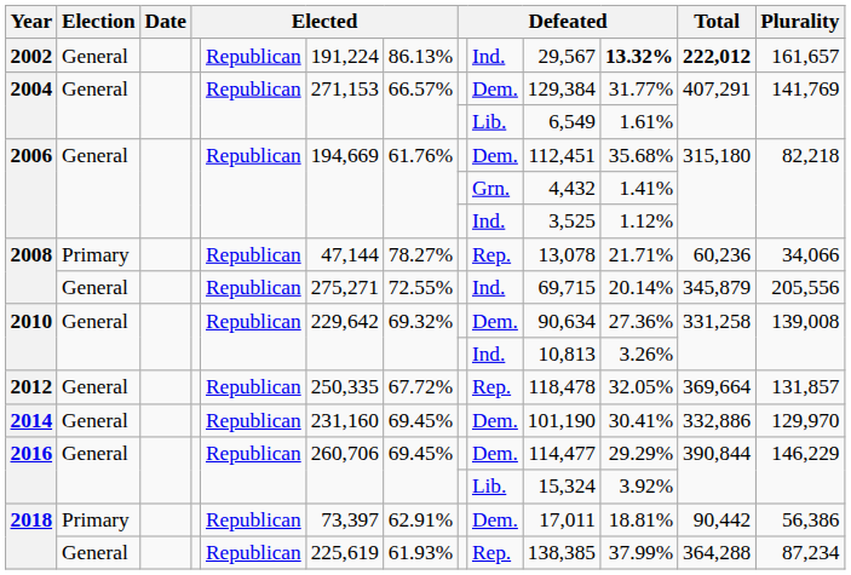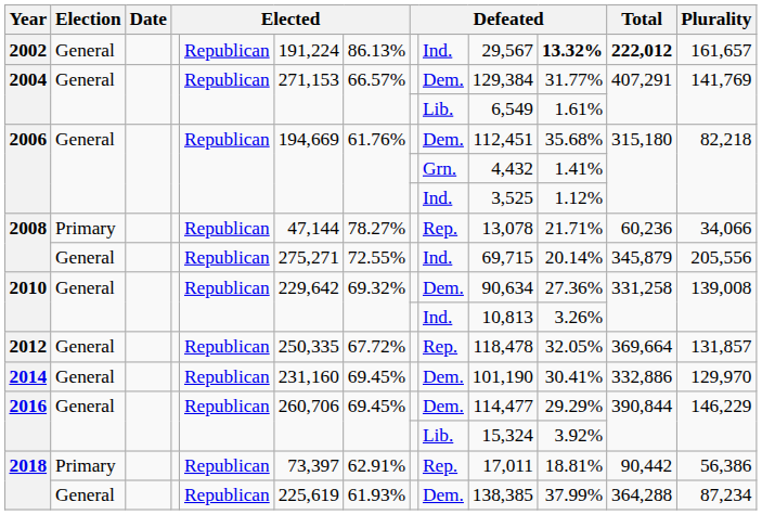 <table class=wikitable>
 <tr>
 <th>Year</th>
 <th>Election</th>
 <th>Date</th>
 <th ! colspan="4">Elected</th>
 <th ! colspan="4">Defeated</th>
 <th>Total</th>
 <th>Plurality</th>
 </tr>
 <tr>
 <th valign="top">2002</th>
 <td valign="top">General</td>
 <td valign="top"></td>
 <td valign="top"></td>
 <td valign="top" ><a href='#'>Republican</a></td>
 <td valign="top" align="right">191,224</td>
 <td valign="top" align="right">86.13%</td>
 <td valign="top"></td>
 <td><a href='#'>Ind.</a></td>
 <td valign="top" align="right">29,567</td>
 <td valign="top" align="right"><strong>13.32%</strong></td>
 <td valign="top" align="right"><strong>222,012</strong></td>
 <td valign="top" align="right">161,657</td>
 </tr>
 <tr>
 <th rowspan="2" valign="top">2004</th>
 <td rowspan="2" valign="top">General</td>
 <td rowspan="2" valign="top"></td>
 <td rowspan="2" valign="top"></td>
 <td rowspan="2" valign="top" ><a href='#'>Republican</a></td>
 <td rowspan="2" valign="top" align="right">271,153</td>
 <td rowspan="2" valign="top" align="right">66.57%</td>
 <td valign="top"></td>
 <td><a href='#'>Dem.</a></td>
 <td valign="top" align="right">129,384</td>
 <td valign="top" align="right">31.77%</td>
 <td rowspan="2" valign="top" align="right">407,291</td>
 <td rowspan="2" valign="top" align="right">141,769</td>
 </tr>
 <tr>
 <td valign="top"></td>
 <td><a href='#'>Lib.</a></td>
 <td valign="top" align="right">6,549</td>
 <td valign="top" align="right">1.61%</td>
 </tr>
 <tr>
 <th rowspan="3" valign="top">2006</th>
 <td rowspan="3" valign="top">General</td>
 <td rowspan="3" valign="top"></td>
 <td rowspan="3" valign="top"></td>
 <td rowspan="3" valign="top" ><a href='#'>Republican</a></td>
 <td rowspan="3" valign="top" align="right">194,669</td>
 <td rowspan="3" valign="top" align="right">61.76%</td>
 <td valign="top"></td>
 <td><a href='#'>Dem.</a></td>
 <td valign="top" align="right">112,451</td>
 <td valign="top" align="right">35.68%</td>
 <td rowspan="3" valign="top" align="right">315,180</td>
 <td rowspan="3" valign="top" align="right">82,218</td>
 </tr>
 <tr>
 <td valign="top"></td>
 <td><a href='#'>Grn.</a></td>
 <td valign="top" align="right">4,432</td>
 <td valign="top" align="right">1.41%</td>
 </tr>
 <tr>
 <td valign="top"></td>
 <td><a href='#'>Ind.</a></td>
 <td valign="top" align="right">3,525</td>
 <td valign="top" align="right">1.12%</td>
 </tr>
 <tr>
 <th rowspan="2" valign="top">2008</th>
 <td valign="top">Primary</td>
 <td valign="top"></td>
 <td valign="top"></td>
 <td valign="top" ><a href='#'>Republican</a></td>
 <td valign="top" align="right">47,144</td>
 <td valign="top" align="right">78.27%</td>
 <td valign="top"></td>
 <td><a href='#'>Rep.</a></td>
 <td valign="top" align="right">13,078</td>
 <td valign="top" align="right">21.71%</td>
 <td valign="top" align="right">60,236</td>
 <td valign="top" align="right">34,066</td>
 </tr>
 <tr>
 <td valign="top">General</td>
 <td valign="top"></td>
 <td valign="top"></td>
 <td valign="top" ><a href='#'>Republican</a></td>
 <td valign="top" align="right">275,271</td>
 <td valign="top" align="right">72.55%</td>
 <td valign="top"></td>
 <td><a href='#'>Ind.</a></td>
 <td valign="top" align="right">69,715</td>
 <td valign="top" align="right">20.14%</td>
 <td valign="top" align="right">345,879</td>
 <td valign="top" align="right">205,556</td>
 </tr>
 <tr>
 <th rowspan="2" valign="top">2010</th>
 <td rowspan="2" valign="top">General</td>
 <td rowspan="2" valign="top"></td>
 <td rowspan="2" valign="top"></td>
 <td rowspan="2" valign="top" ><a href='#'>Republican</a></td>
 <td rowspan="2" valign="top" align="right">229,642</td>
 <td rowspan="2" valign="top" align="right">69.32%</td>
 <td valign="top"></td>
 <td><a href='#'>Dem.</a></td>
 <td valign="top" align="right">90,634</td>
 <td valign="top" align="right">27.36%</td>
 <td rowspan="2" valign="top" align="right">331,258</td>
 <td rowspan="2" valign="top" align="right">139,008</td>
 </tr>
 <tr>
 <td valign="top"></td>
 <td><a href='#'>Ind.</a></td>
 <td valign="top" align="right">10,813</td>
 <td valign="top" align="right">3.26%</td>
 </tr>
 <tr>
 <th valign="top">2012</th>
 <td valign="top">General</td>
 <td valign="top"></td>
 <td valign="top"></td>
 <td valign="top" ><a href='#'>Republican</a></td>
 <td valign="top" align="right">250,335</td>
 <td valign="top" align="right">67.72%</td>
 <td valign="top"></td>
 <td><a href='#'>Rep.</a></td>
 <td valign="top" align="right">118,478</td>
 <td valign="top" align="right">32.05%</td>
 <td valign="top" align="right">369,664</td>
 <td valign="top" align="right">131,857</td>
 </tr>
 <tr>
 <th valign="top"><a href='#'>2014</a></th>
 <td valign="top">General</td>
 <td valign="top"></td>
 <td valign="top"></td>
 <td valign="top" ><a href='#'>Republican</a></td>
 <td valign="top" align="right">231,160</td>
 <td valign="top" align="right">69.45%</td>
 <td valign="top"></td>
 <td><a href='#'>Dem.</a></td>
 <td valign="top" align="right">101,190</td>
 <td valign="top" align="right">30.41%</td>
 <td valign="top" align="right">332,886</td>
 <td valign="top" align="right">129,970</td>
 </tr>
 <tr>
 <th rowspan="2" valign="top"><a href='#'>2016</a></th>
 <td rowspan="2" valign="top">General</td>
 <td rowspan="2" valign="top"></td>
 <td rowspan="2" valign="top"></td>
 <td rowspan="2" valign="top" ><a href='#'>Republican</a></td>
 <td rowspan="2" valign="top" align="right">260,706</td>
 <td rowspan="2" valign="top" align="right">69.45%</td>
 <td valign="top"></td>
 <td><a href='#'>Dem.</a></td>
 <td valign="top" align="right">114,477</td>
 <td valign="top" align="right">29.29%</td>
 <td rowspan="2" valign="top" align="right">390,844</td>
 <td rowspan="2" valign="top" align="right">146,229</td>
 </tr>
 <tr>
 <td valign="top"></td>
 <td><a href='#'>Lib.</a></td>
 <td valign="top" align="right">15,324</td>
 <td valign="top" align="right">3.92%</td>
 </tr>
 <tr>
 <th rowspan="2" valign="top"><a href='#'>2018</a></th>
 <td valign="top">Primary</td>
 <td valign="top"></td>
 <td valign="top"></td>
 <td valign="top" ><a href='#'>Republican</a></td>
 <td valign="top" align="right">73,397</td>
 <td valign="top" align="right">62.91%</td>
 <td valign="top"></td>
-<td><a href='#'>Dem.</a></td>
+<td><a href='#'>Rep.</a></td>
 <td valign="top" align="right">17,011</td>
 <td valign="top" align="right">18.81%</td>
 <td valign="top" align="right">90,442</td>
 <td valign="top" align="right">56,386</td>
 </tr>
 <tr>
 <td valign="top">General</td>
 <td valign="top"></td>
 <td valign="top"></td>
 <td valign="top" ><a href='#'>Republican</a></td>
 <td valign="top" align="right">225,619</td>
 <td valign="top" align="right">61.93%</td>
 <td valign="top"></td>
-<td><a href='#'>Rep.</a></td>
+<td><a href='#'>Dem.</a></td>
 <td valign="top" align="right">138,385</td>
 <td valign="top" align="right">37.99%</td>
 <td valign="top" align="right">364,288</td>
 <td valign="top" align="right">87,234</td>
 </tr>
 </table>
